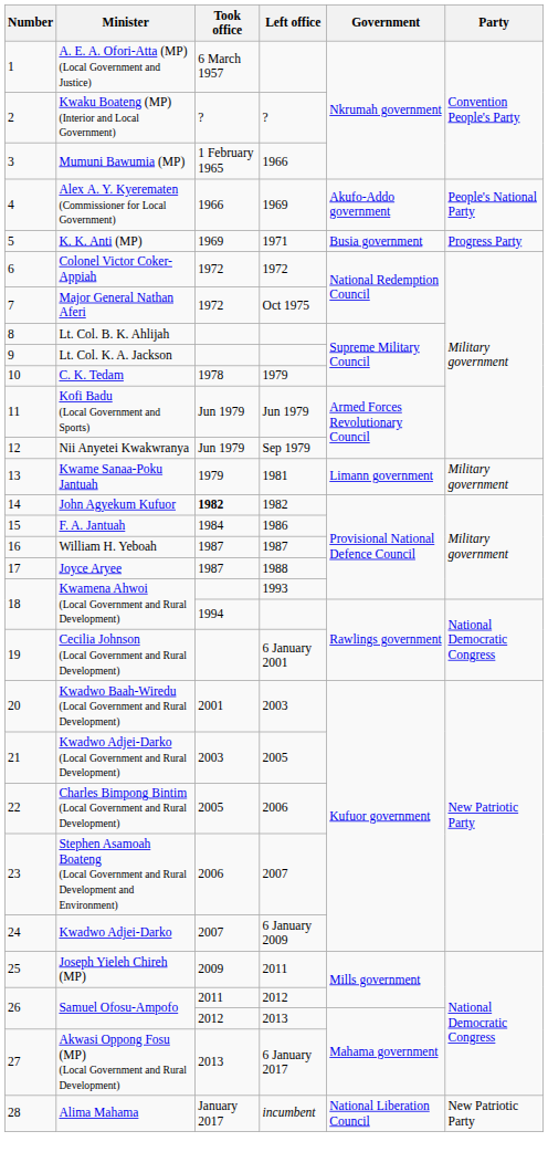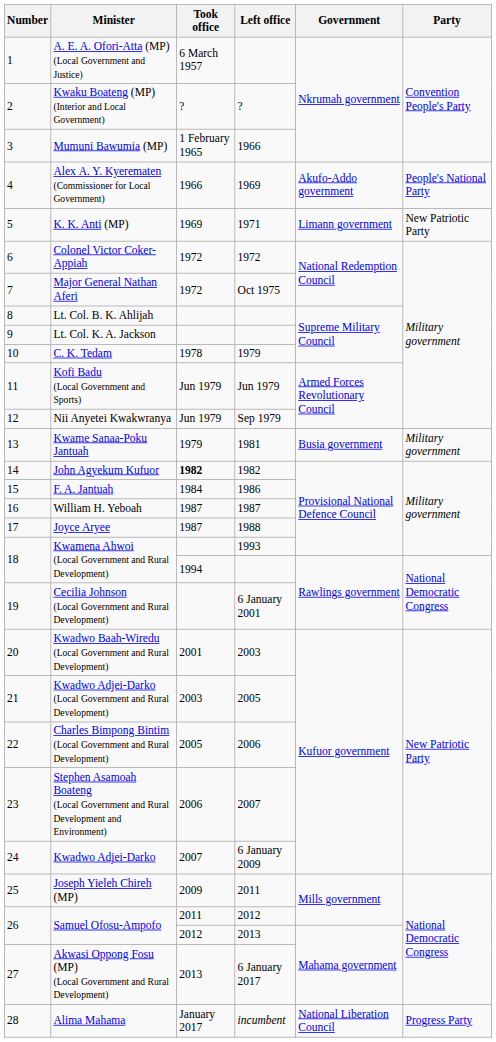 <table class="wikitable" style="font-size:90%; text-align:left;">
 <tr>
 <th>Number</th>
 <th>Minister</th>
 <th>Took office</th>
 <th>Left office</th>
 <th>Government</th>
 <th>Party</th>
 </tr>
 <tr>
 <td>1</td>
 <td><a href='#'>A. E. A. Ofori-Atta</a> (MP)<br><small>(Local Government and Justice)</small> </td>
 <td>6 March 1957</td>
 <td></td>
 <td rowspan=3><a href='#'>Nkrumah government</a></td>
 <td rowspan=3><a href='#'>Convention People's Party</a></td>
 </tr>
 <tr>
 <td>2</td>
 <td><a href='#'>Kwaku Boateng</a> (MP)<br><small>(Interior and Local Government)</small></td>
 <td>?</td>
 <td>?</td>
 </tr>
 <tr>
 <td>3</td>
 <td><a href='#'>Mumuni Bawumia</a> (MP)</td>
 <td>1 February 1965</td>
 <td>1966</td>
 </tr>
 <tr>
 <td>4</td>
 <td><a href='#'>Alex A. Y. Kyerematen</a><br><small>(Commissioner for Local Government)</small></td>
 <td>1966</td>
 <td>1969</td>
 <td><a href='#'>Akufo-Addo government</a></td>
 <td><a href='#'>People's National Party</a></td>
 </tr>
 <tr>
 <td>5</td>
 <td><a href='#'>K. K. Anti</a> (MP)</td>
 <td>1969</td>
 <td>1971</td>
-<td><a href='#'>Busia government</a></td>
-<td><a href='#'>Progress Party</a></td>
+<td><a href='#'>Limann government</a></td>
+<td>New Patriotic Party</td>
 </tr>
 <tr>
 <td>6</td>
 <td><a href='#'>Colonel Victor Coker-Appiah</a></td>
 <td>1972</td>
 <td>1972</td>
 <td rowspan=2><a href='#'>National Redemption Council</a></td>
 <td rowspan=7><em>Military government</em></td>
 </tr>
 <tr>
 <td>7</td>
 <td><a href='#'>Major General Nathan Aferi</a></td>
 <td>1972</td>
 <td>Oct 1975</td>
 </tr>
 <tr>
 <td>8</td>
 <td>Lt. Col. B. K. Ahlijah</td>
 <td></td>
 <td></td>
 <td rowspan=3><a href='#'>Supreme Military Council</a></td>
 </tr>
 <tr>
 <td>9</td>
 <td>Lt. Col. K. A. Jackson</td>
 <td></td>
 <td></td>
 </tr>
 <tr>
 <td>10</td>
 <td><a href='#'>C. K. Tedam</a></td>
 <td>1978</td>
 <td>1979</td>
 </tr>
 <tr>
 <td>11</td>
 <td><a href='#'>Kofi Badu</a><br><small>(Local Government and Sports)</small></td>
 <td>Jun 1979</td>
 <td>Jun 1979</td>
 <td rowspan=2><a href='#'>Armed Forces Revolutionary Council</a></td>
 </tr>
 <tr>
 <td>12</td>
 <td>Nii Anyetei Kwakwranya</td>
 <td>Jun 1979</td>
 <td>Sep 1979</td>
 </tr>
 <tr>
 <td>13</td>
 <td><a href='#'>Kwame Sanaa-Poku Jantuah</a></td>
 <td>1979</td>
 <td>1981</td>
-<td><a href='#'>Limann government</a></td>
+<td><a href='#'>Busia government</a></td>
 <td><em>Military government</em></td>
 </tr>
 <tr>
 <td>14</td>
 <td><a href='#'>John Agyekum Kufuor</a></td>
 <td><strong>1982</strong></td>
 <td>1982</td>
 <td rowspan=5><a href='#'>Provisional National Defence Council</a></td>
 <td rowspan=5><em>Military government</em></td>
 </tr>
 <tr>
 <td>15</td>
 <td><a href='#'>F. A. Jantuah</a></td>
 <td>1984</td>
 <td>1986</td>
 </tr>
 <tr>
 <td>16</td>
 <td>William H. Yeboah</td>
 <td>1987</td>
 <td>1987</td>
 </tr>
 <tr>
 <td>17</td>
 <td><a href='#'>Joyce Aryee</a></td>
 <td>1987</td>
 <td>1988</td>
 </tr>
 <tr>
 <td rowspan=2>18</td>
 <td rowspan=2><a href='#'>Kwamena Ahwoi</a><br><small>(Local Government and Rural Development)</small></td>
 <td></td>
 <td>1993</td>
 </tr>
 <tr>
 <td>1994</td>
 <td></td>
 <td rowspan=2><a href='#'>Rawlings government</a></td>
 <td rowspan=2><a href='#'>National Democratic Congress</a></td>
 </tr>
 <tr>
 <td>19</td>
 <td><a href='#'>Cecilia Johnson</a><br><small>(Local Government and Rural Development)</small></td>
 <td></td>
 <td>6 January 2001</td>
 </tr>
 <tr>
 <td>20</td>
 <td><a href='#'>Kwadwo Baah-Wiredu</a> <br><small>(Local Government and Rural Development)</small></td>
 <td>2001</td>
 <td>2003</td>
 <td rowspan=5><a href='#'>Kufuor government</a></td>
 <td rowspan=5><a href='#'>New Patriotic Party</a></td>
 </tr>
 <tr>
 <td>21</td>
 <td><a href='#'>Kwadwo Adjei-Darko</a> <br><small>(Local Government and Rural Development)</small></td>
 <td>2003</td>
 <td>2005</td>
 </tr>
 <tr>
 <td>22</td>
 <td><a href='#'>Charles Bimpong Bintim</a> <br><small>(Local Government and Rural Development)</small></td>
 <td>2005</td>
 <td>2006</td>
 </tr>
 <tr>
 <td>23</td>
 <td><a href='#'>Stephen Asamoah Boateng</a> <br><small>(Local Government and Rural Development and Environment)</small></td>
 <td>2006</td>
 <td>2007</td>
 </tr>
 <tr>
 <td>24</td>
 <td><a href='#'>Kwadwo Adjei-Darko</a></td>
 <td>2007</td>
 <td>6 January 2009</td>
 </tr>
 <tr>
 <td>25</td>
 <td><a href='#'>Joseph Yieleh Chireh</a> (MP)</td>
 <td>2009</td>
 <td>2011</td>
 <td rowspan=2><a href='#'>Mills government</a></td>
 <td rowspan=4><a href='#'>National Democratic Congress</a></td>
 </tr>
 <tr>
 <td rowspan=2>26</td>
 <td rowspan=2><a href='#'>Samuel Ofosu-Ampofo</a></td>
 <td>2011</td>
 <td>2012</td>
 </tr>
 <tr>
 <td>2012</td>
 <td>2013</td>
 <td rowspan=2><a href='#'>Mahama government</a></td>
 </tr>
 <tr>
 <td>27</td>
 <td><a href='#'>Akwasi Oppong Fosu</a> (MP) <br><small>(Local Government and Rural Development)</small></td>
 <td>2013</td>
 <td>6 January 2017</td>
 </tr>
 <tr>
 <td>28</td>
 <td><a href='#'>Alima Mahama</a></td>
 <td>January 2017</td>
 <td><em>incumbent</em></td>
 <td><a href='#'>National Liberation Council</a></td>
-<td>New Patriotic Party</td>
+<td><a href='#'>Progress Party</a></td>
 </tr>
 </table>
